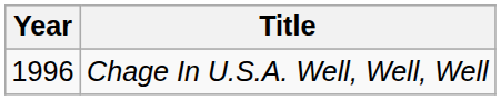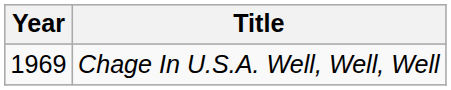 <table class="wikitable">
 <tr>
 <th>Year</th>
 <th>Title</th>
 </tr>
 <tr>
-<td>1996</td>
+<td>1969</td>
 <td><em>Chage In U.S.A. Well, Well, Well </em></td>
 </tr>
 </table>
